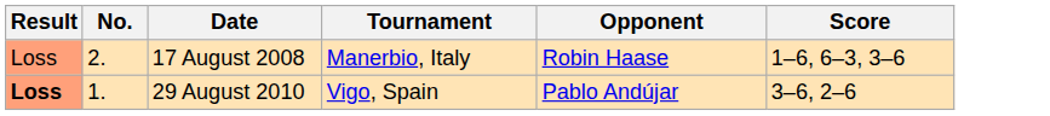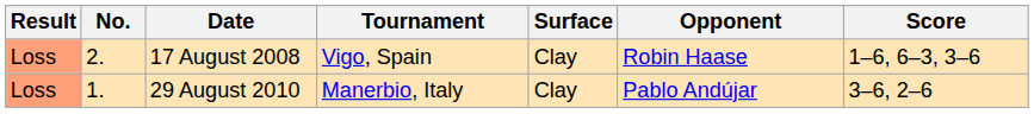 <table class="wikitable">
 <tr>
 <th width=40>Result</th>
 <th width=40>No.</th>
 <th width=120>Date</th>
 <th width=150>Tournament</th>
+<th width=50>Surface</th>
 <th width=160>Opponent</th>
 <th width=130>Score</th>
 </tr>
 <tr style="background:moccasin">
 <td style="background:#FFA07A">Loss</td>
 <td>2.</td>
 <td>17 August 2008</td>
-<td><a href='#'>Manerbio</a>, Italy</td>
+<td><a href='#'>Vigo</a>, Spain</td>
+<td>Clay</td>
 <td> <a href='#'>Robin Haase</a></td>
 <td>1–6, 6–3, 3–6</td>
 </tr>
 <tr style="background:moccasin">
-<td style="background:#FFA07A"><strong>Loss</strong></td>
+<td style="background:#FFA07A">Loss</td>
 <td>1.</td>
 <td>29 August 2010</td>
-<td><a href='#'>Vigo</a>, Spain</td>
+<td><a href='#'>Manerbio</a>, Italy</td>
+<td>Clay</td>
 <td> <a href='#'>Pablo Andújar</a></td>
 <td>3–6, 2–6</td>
 </tr>
 </table>
